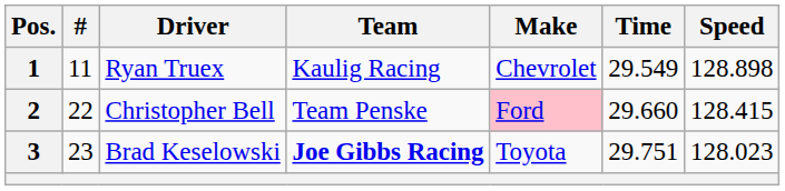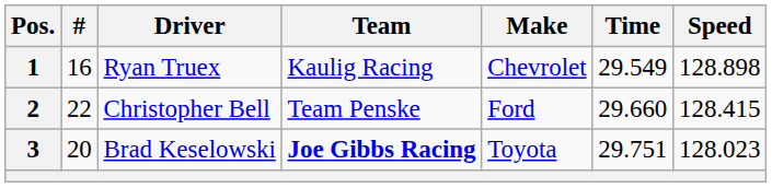 <table class="wikitable" style="font-size:95%">
 <tr>
 <th>Pos.</th>
 <th>#</th>
 <th>Driver</th>
 <th>Team</th>
 <th>Make</th>
 <th>Time</th>
 <th>Speed</th>
 </tr>
 <tr>
 <th>1</th>
-<td>11</td>
+<td>16</td>
 <td><a href='#'>Ryan Truex</a></td>
 <td><a href='#'>Kaulig Racing</a></td>
 <td><a href='#'>Chevrolet</a></td>
 <td>29.549</td>
 <td>128.898</td>
 </tr>
 <tr>
 <th>2</th>
 <td>22</td>
 <td><a href='#'>Christopher Bell</a></td>
 <td><a href='#'>Team Penske</a></td>
-<td style="background: pink;"><a href='#'>Ford</a></td>
+<td><a href='#'>Ford</a></td>
 <td>29.660</td>
 <td>128.415</td>
 </tr>
 <tr>
 <th>3</th>
-<td>23</td>
+<td>20</td>
 <td><a href='#'>Brad Keselowski</a></td>
 <td><strong><a href='#'>Joe Gibbs Racing</a></strong></td>
 <td><a href='#'>Toyota</a></td>
 <td>29.751</td>
 <td>128.023</td>
 </tr>
 <tr>
 <th colspan="7"></th>
 </tr>
 </table>
